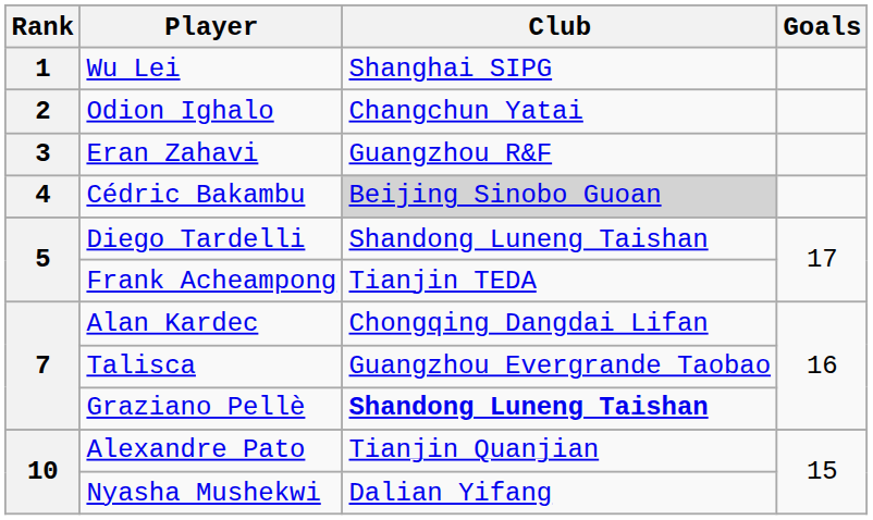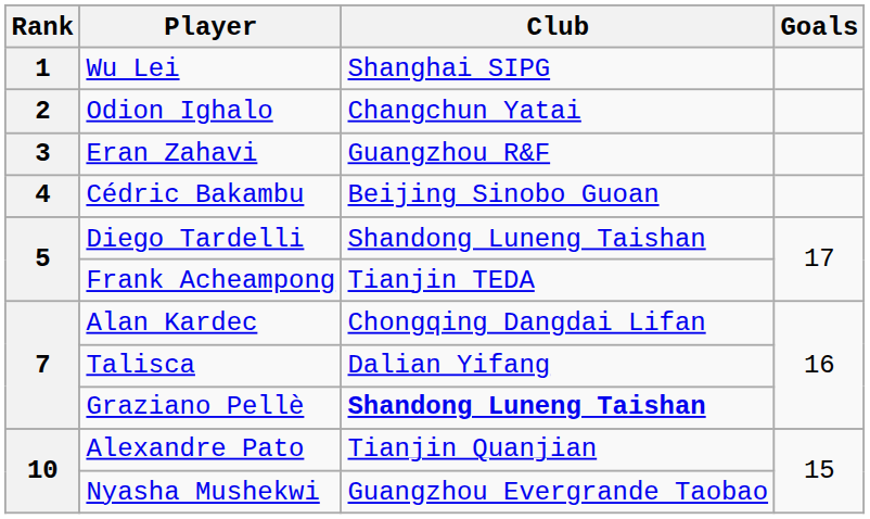 <table class="wikitable">
 <tr>
 <th>Rank</th>
 <th>Player</th>
 <th>Club</th>
 <th>Goals</th>
 </tr>
 <tr>
 <th>1</th>
 <td> <a href='#'>Wu Lei</a></td>
 <td><a href='#'>Shanghai SIPG</a></td>
 <td></td>
 </tr>
 <tr>
 <th>2</th>
 <td> <a href='#'>Odion Ighalo</a></td>
 <td><a href='#'>Changchun Yatai</a></td>
 <td></td>
 </tr>
 <tr>
 <th>3</th>
 <td> <a href='#'>Eran Zahavi</a></td>
 <td><a href='#'>Guangzhou R&F</a></td>
 <td></td>
 </tr>
 <tr>
 <th>4</th>
 <td> <a href='#'>Cédric Bakambu</a></td>
-<td style="background: lightgrey;"><a href='#'>Beijing Sinobo Guoan</a></td>
+<td><a href='#'>Beijing Sinobo Guoan</a></td>
 <td></td>
 </tr>
 <tr>
 <th rowspan=2>5</th>
 <td> <a href='#'>Diego Tardelli</a></td>
 <td><a href='#'>Shandong Luneng Taishan</a></td>
 <td rowspan=2 style="text-align:center;">17</td>
 </tr>
 <tr>
 <td> <a href='#'>Frank Acheampong</a></td>
 <td><a href='#'>Tianjin TEDA</a></td>
 </tr>
 <tr>
 <th rowspan=3>7</th>
 <td> <a href='#'>Alan Kardec</a></td>
 <td><a href='#'>Chongqing Dangdai Lifan</a></td>
 <td rowspan=3 style="text-align:center;">16</td>
 </tr>
 <tr>
 <td> <a href='#'>Talisca</a></td>
-<td><a href='#'>Guangzhou Evergrande Taobao</a></td>
+<td><a href='#'>Dalian Yifang</a></td>
 </tr>
 <tr>
 <td> <a href='#'>Graziano Pellè</a></td>
 <td><strong><a href='#'>Shandong Luneng Taishan</a></strong></td>
 </tr>
 <tr>
 <th rowspan=2>10</th>
 <td> <a href='#'>Alexandre Pato</a></td>
 <td><a href='#'>Tianjin Quanjian</a></td>
 <td rowspan=2 style="text-align:center;">15</td>
 </tr>
 <tr>
 <td> <a href='#'>Nyasha Mushekwi</a></td>
-<td><a href='#'>Dalian Yifang</a></td>
+<td><a href='#'>Guangzhou Evergrande Taobao</a></td>
 </tr>
 </table>
